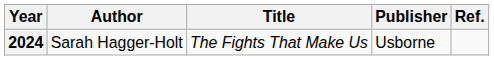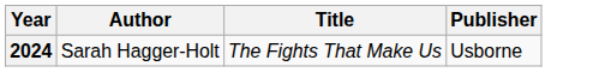 <table class="wikitable">
 <tr>
 <th>Year</th>
 <th>Author</th>
 <th>Title</th>
 <th>Publisher</th>
-<th>Ref.</th>
 </tr>
 <tr>
 <th>2024</th>
 <td>Sarah Hagger-Holt</td>
 <td><em>The Fights That Make Us</em></td>
 <td>Usborne</td>
-<td></td>
 </tr>
 </table>
